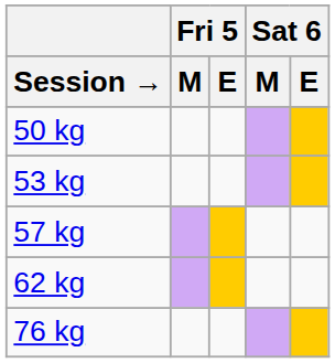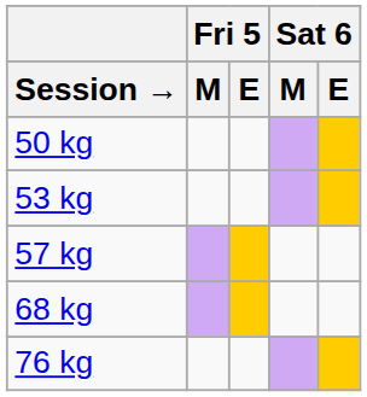 <table class="wikitable" style="margin:0.5em auto; font-size:90%; line-height:1.25em; text-align:center;">
 <tr>
 <th></th>
 <th colspan=2>Fri 5</th>
 <th colspan=2>Sat 6</th>
 </tr>
 <tr>
 <th>Session →</th>
 <th>M</th>
 <th>E</th>
 <th>M</th>
 <th>E</th>
 </tr>
 <tr>
 <td align=left><a href='#'>50 kg</a></td>
 <td></td>
 <td></td>
 <td style="background-color:#D0A9F5;"></td>
 <td style="background-color:#FFCC00;"></td>
 </tr>
 <tr>
 <td align=left><a href='#'>53 kg</a></td>
 <td></td>
 <td></td>
 <td style="background-color:#D0A9F5;"></td>
 <td style="background-color:#FFCC00;"></td>
 </tr>
 <tr>
 <td align=left><a href='#'>57 kg</a></td>
 <td style="background-color:#D0A9F5;"></td>
 <td style="background-color:#FFCC00;"></td>
 <td></td>
 <td></td>
 </tr>
 <tr>
-<td align=left><a href='#'>62 kg</a></td>
+<td align=left><a href='#'>68 kg</a></td>
 <td style="background-color:#D0A9F5;"></td>
 <td style="background-color:#FFCC00;"></td>
 <td></td>
 <td></td>
 </tr>
 <tr>
 <td align=left><a href='#'>76 kg</a></td>
 <td></td>
 <td></td>
 <td style="background-color:#D0A9F5;"></td>
 <td style="background-color:#FFCC00;"></td>
 </tr>
 </table>
